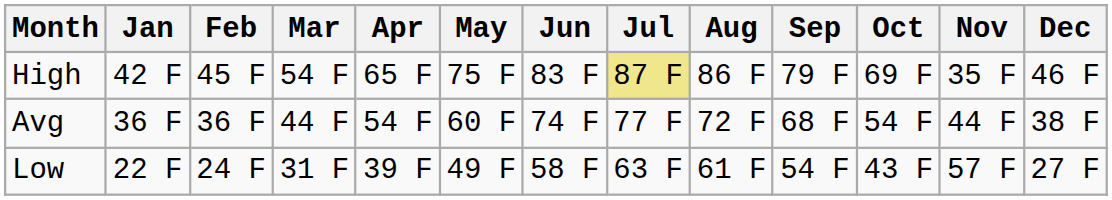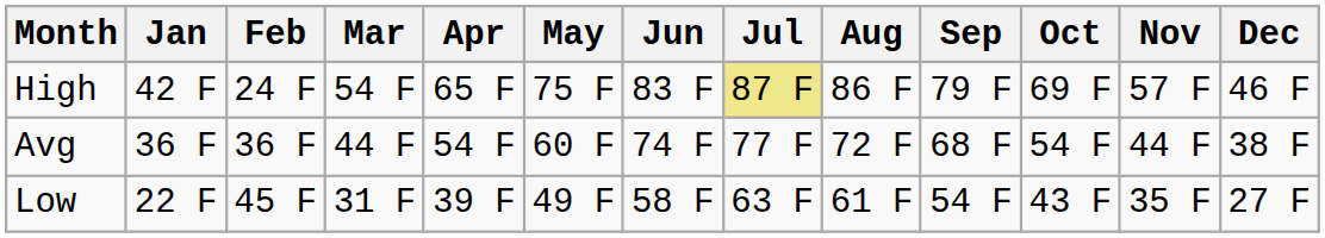 <table class="wikitable" border="1">
 <tr>
 <th>Month</th>
 <th>Jan</th>
 <th>Feb</th>
 <th>Mar</th>
 <th>Apr</th>
 <th>May</th>
 <th>Jun</th>
 <th>Jul</th>
 <th>Aug</th>
 <th>Sep</th>
 <th>Oct</th>
 <th>Nov</th>
 <th>Dec</th>
 </tr>
 <tr>
 <td>High</td>
 <td>42 F</td>
-<td>45 F</td>
+<td>24 F</td>
 <td>54 F</td>
 <td>65 F</td>
 <td>75 F</td>
 <td>83 F</td>
 <td style="background: khaki;">87 F</td>
 <td>86 F</td>
 <td>79 F</td>
 <td>69 F</td>
-<td>35 F</td>
+<td>57 F</td>
 <td>46 F</td>
 </tr>
 <tr>
 <td>Avg</td>
 <td>36 F</td>
 <td>36 F</td>
 <td>44 F</td>
 <td>54 F</td>
 <td>60 F</td>
 <td>74 F</td>
 <td>77 F</td>
 <td>72 F</td>
 <td>68 F</td>
 <td>54 F</td>
 <td>44 F</td>
 <td>38 F</td>
 </tr>
 <tr>
 <td>Low</td>
 <td>22 F</td>
-<td>24 F</td>
+<td>45 F</td>
 <td>31 F</td>
 <td>39 F</td>
 <td>49 F</td>
 <td>58 F</td>
 <td>63 F</td>
 <td>61 F</td>
 <td>54 F</td>
 <td>43 F</td>
-<td>57 F</td>
+<td>35 F</td>
 <td>27 F</td>
 </tr>
 </table>
